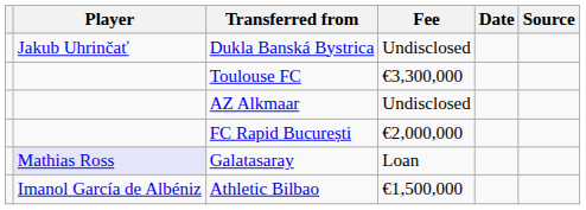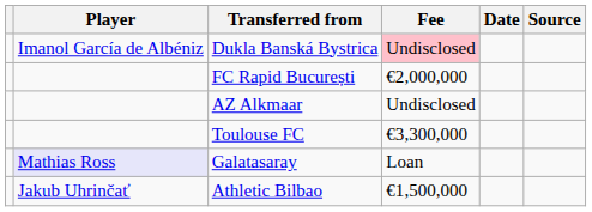 <table class="wikitable plainrowheaders sortable">
 <tr>
 <th></th>
 <th scope="col">Player</th>
 <th>Transferred from</th>
 <th style="width: 65px;">Fee</th>
 <th scope="col">Date</th>
 <th scope="col">Source</th>
 </tr>
 <tr>
 <td align="center"></td>
-<td> <a href='#'>Jakub Uhrinčať</a></td>
+<td> <a href='#'>Imanol García de Albéniz</a></td>
 <td> <a href='#'>Dukla Banská Bystrica</a></td>
+<td style="background: pink;">Undisclosed</td>
+<td></td>
+<td></td>
+</tr>
+<tr>
+<td align="center"></td>
+<td></td>
+<td> <a href='#'>FC Rapid București</a></td>
+<td>€2,000,000</td>
+<td></td>
+<td></td>
+</tr>
+<tr>
+<td align="center"></td>
+<td></td>
+<td> <a href='#'>AZ Alkmaar</a></td>
 <td>Undisclosed</td>
 <td></td>
 <td></td>
 </tr>
 <tr>
 <td align="center"></td>
 <td></td>
 <td> <a href='#'>Toulouse FC</a></td>
 <td>€3,300,000</td>
 <td></td>
 <td></td>
 </tr>
 <tr>
 <td align="center"></td>
-<td></td>
-<td> <a href='#'>AZ Alkmaar</a></td>
-<td>Undisclosed</td>
-<td></td>
-<td></td>
-</tr>
-<tr>
-<td align="center"></td>
-<td></td>
-<td> <a href='#'>FC Rapid București</a></td>
-<td>€2,000,000</td>
-<td></td>
-<td></td>
-</tr>
-<tr>
-<td align="center"></td>
 <td style="background: lavender;"> <a href='#'>Mathias Ross</a></td>
 <td> <a href='#'>Galatasaray</a></td>
 <td>Loan</td>
 <td></td>
 <td></td>
 </tr>
 <tr>
 <td align="center"></td>
-<td> <a href='#'>Imanol García de Albéniz</a></td>
+<td> <a href='#'>Jakub Uhrinčať</a></td>
 <td> <a href='#'>Athletic Bilbao</a></td>
 <td>€1,500,000</td>
 <td></td>
 <td></td>
 </tr>
 </table>
